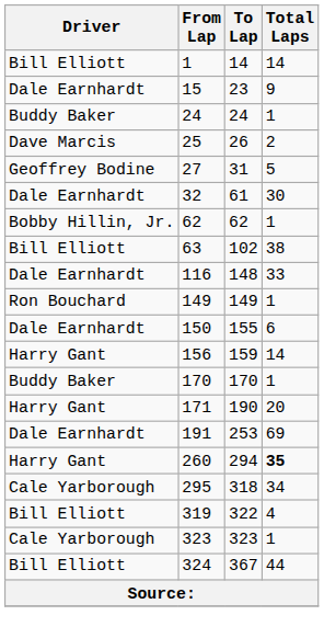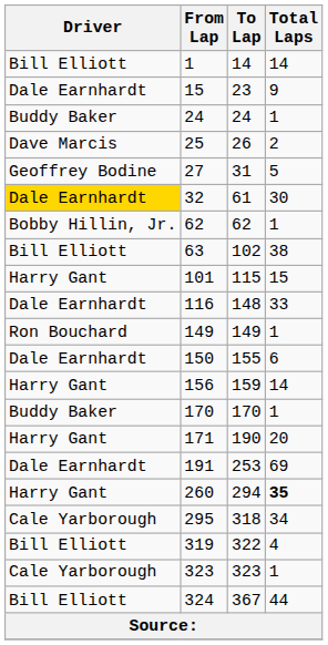 <table class="wikitable">
 <tr>
 <th>Driver</th>
 <th>From<br>Lap</th>
 <th>To<br>Lap</th>
 <th>Total<br>Laps</th>
 </tr>
 <tr>
 <td>Bill Elliott</td>
 <td>1</td>
 <td>14</td>
 <td>14</td>
 </tr>
 <tr>
 <td>Dale Earnhardt</td>
 <td>15</td>
 <td>23</td>
 <td>9</td>
 </tr>
 <tr>
 <td>Buddy Baker</td>
 <td>24</td>
 <td>24</td>
 <td>1</td>
 </tr>
 <tr>
 <td>Dave Marcis</td>
 <td>25</td>
 <td>26</td>
 <td>2</td>
 </tr>
 <tr>
 <td>Geoffrey Bodine</td>
 <td>27</td>
 <td>31</td>
 <td>5</td>
 </tr>
 <tr>
-<td>Dale Earnhardt</td>
+<td style="background: gold;">Dale Earnhardt</td>
 <td>32</td>
 <td>61</td>
 <td>30</td>
 </tr>
 <tr>
 <td>Bobby Hillin, Jr.</td>
 <td>62</td>
 <td>62</td>
 <td>1</td>
 </tr>
 <tr>
 <td>Bill Elliott</td>
 <td>63</td>
 <td>102</td>
 <td>38</td>
+</tr>
+<tr>
+<td>Harry Gant</td>
+<td>101</td>
+<td>115</td>
+<td>15</td>
 </tr>
 <tr>
 <td>Dale Earnhardt</td>
 <td>116</td>
 <td>148</td>
 <td>33</td>
 </tr>
 <tr>
 <td>Ron Bouchard</td>
 <td>149</td>
 <td>149</td>
 <td>1</td>
 </tr>
 <tr>
 <td>Dale Earnhardt</td>
 <td>150</td>
 <td>155</td>
 <td>6</td>
 </tr>
 <tr>
 <td>Harry Gant</td>
 <td>156</td>
 <td>159</td>
 <td>14</td>
 </tr>
 <tr>
 <td>Buddy Baker</td>
 <td>170</td>
 <td>170</td>
 <td>1</td>
 </tr>
 <tr>
 <td>Harry Gant</td>
 <td>171</td>
 <td>190</td>
 <td>20</td>
 </tr>
 <tr>
 <td>Dale Earnhardt</td>
 <td>191</td>
 <td>253</td>
 <td>69</td>
 </tr>
 <tr>
 <td>Harry Gant</td>
 <td>260</td>
 <td>294</td>
 <td><strong>35</strong></td>
 </tr>
 <tr>
 <td>Cale Yarborough</td>
 <td>295</td>
 <td>318</td>
 <td>34</td>
 </tr>
 <tr>
 <td>Bill Elliott</td>
 <td>319</td>
 <td>322</td>
 <td>4</td>
 </tr>
 <tr>
 <td>Cale Yarborough</td>
 <td>323</td>
 <td>323</td>
 <td>1</td>
 </tr>
 <tr>
 <td>Bill Elliott</td>
 <td>324</td>
 <td>367</td>
 <td>44</td>
 </tr>
 <tr>
 <th colspan="4">Source:</th>
 </tr>
 <tr>
 </tr>
 </table>
